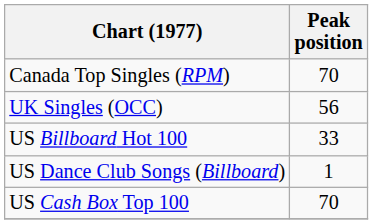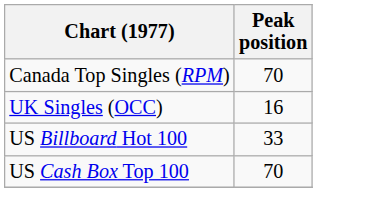 <table class="wikitable sortable">
 <tr>
 <th>Chart (1977)</th>
 <th>Peak<br>position</th>
 </tr>
 <tr>
 <td>Canada Top Singles (<em><a href='#'>RPM</a></em>)</td>
 <td style="text-align:center;">70</td>
 </tr>
 <tr>
 <td><a href='#'>UK Singles</a> (<a href='#'>OCC</a>)</td>
-<td style="text-align:center;">56</td>
+<td style="text-align:center;">16</td>
 </tr>
 <tr>
 <td>US <a href='#'><em>Billboard</em> Hot 100</a></td>
 <td style="text-align:center;">33</td>
-</tr>
-<tr>
-<td>US <a href='#'>Dance Club Songs</a> (<em><a href='#'>Billboard</a></em>)</td>
-<td style="text-align:center;">1</td>
 </tr>
 <tr>
 <td>US <a href='#'><em>Cash Box</em> Top 100</a></td>
 <td style="text-align:center;">70</td>
 </tr>
 <tr>
 </tr>
 </table>
